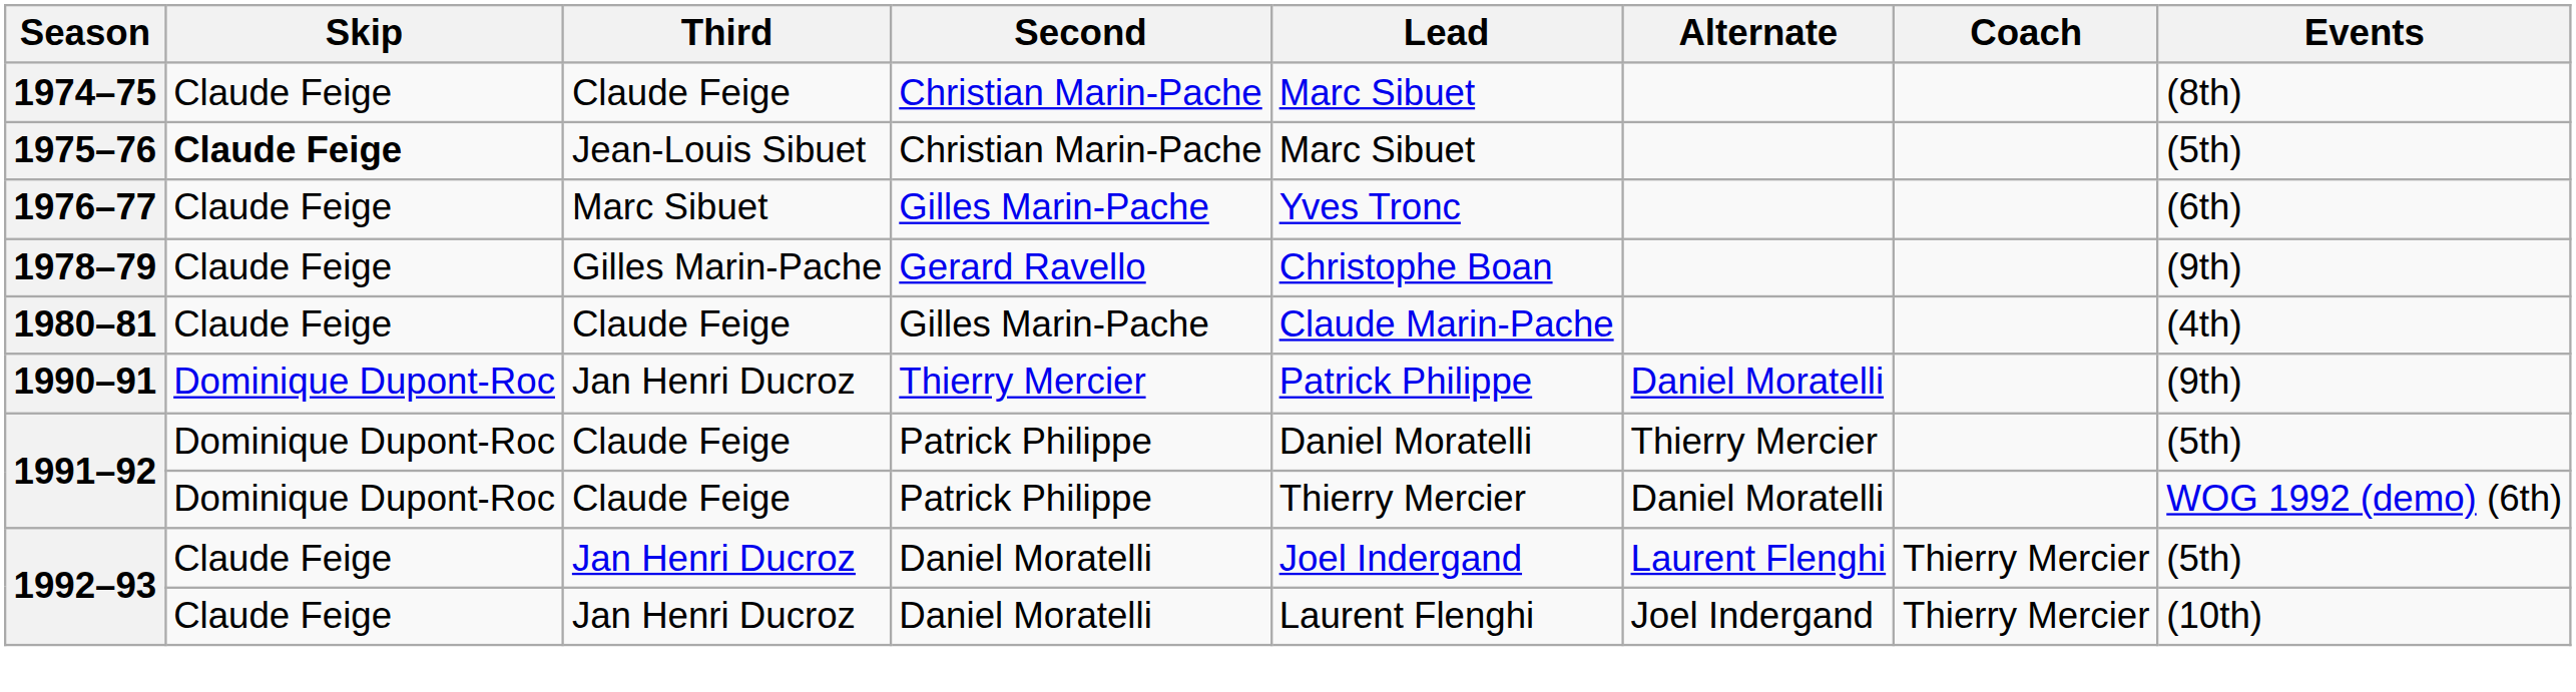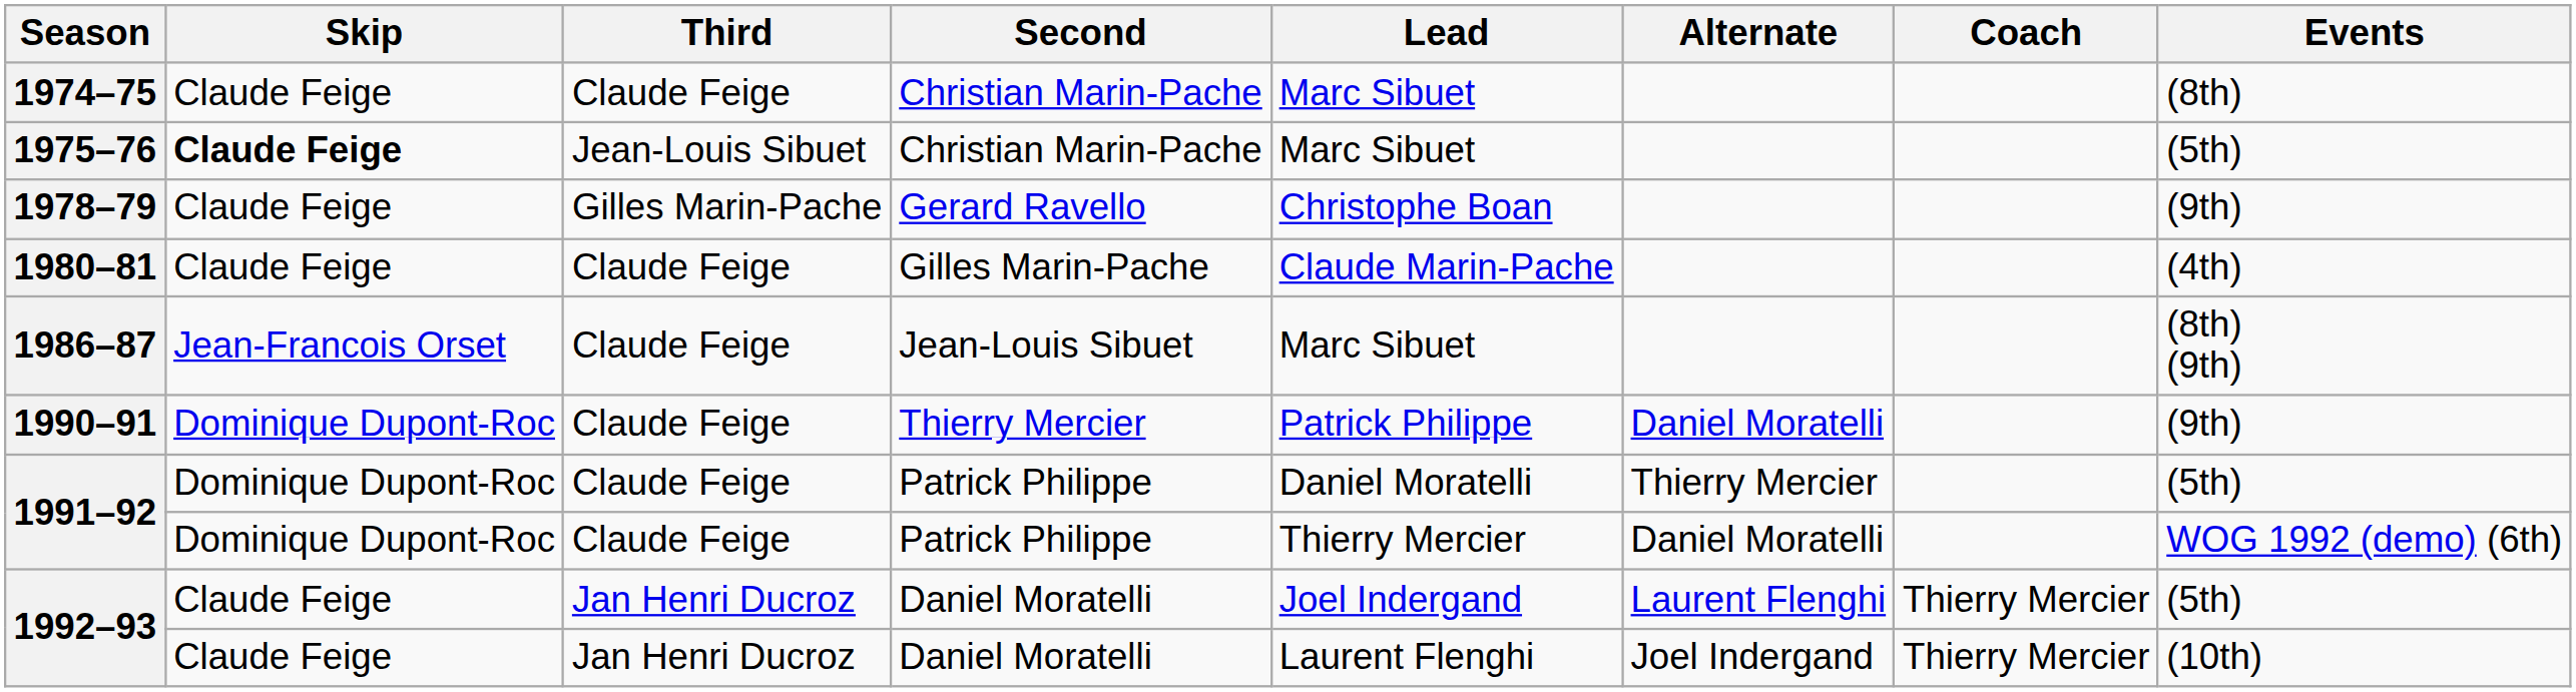 <table class="wikitable">
 <tr>
 <th scope="col">Season</th>
 <th scope="col">Skip</th>
 <th scope="col">Third</th>
 <th scope="col">Second</th>
 <th scope="col">Lead</th>
 <th scope="col">Alternate</th>
 <th scope="col">Coach</th>
 <th scope="col">Events</th>
 </tr>
 <tr>
 <th scope="row">1974–75</th>
 <td>Claude Feige</td>
 <td>Claude Feige</td>
 <td><a href='#'>Christian Marin-Pache</a></td>
 <td><a href='#'>Marc Sibuet</a></td>
 <td></td>
 <td></td>
 <td> (8th)</td>
 </tr>
 <tr>
 <th scope="row">1975–76</th>
 <td><strong>Claude Feige</strong></td>
 <td>Jean-Louis Sibuet</td>
 <td>Christian Marin-Pache</td>
 <td>Marc Sibuet</td>
 <td></td>
 <td></td>
 <td> (5th)</td>
 </tr>
 <tr>
-<th scope="row">1976–77</th>
-<td>Claude Feige</td>
-<td>Marc Sibuet</td>
-<td><a href='#'>Gilles Marin-Pache</a></td>
-<td><a href='#'>Yves Tronc</a></td>
-<td></td>
-<td></td>
-<td> (6th)</td>
-</tr>
-<tr>
 <th scope="row">1978–79</th>
 <td>Claude Feige</td>
 <td>Gilles Marin-Pache</td>
 <td><a href='#'>Gerard Ravello</a></td>
 <td><a href='#'>Christophe Boan</a></td>
 <td></td>
 <td></td>
 <td> (9th)</td>
 </tr>
 <tr>
 <th scope="row">1980–81</th>
 <td>Claude Feige</td>
 <td>Claude Feige</td>
 <td>Gilles Marin-Pache</td>
 <td><a href='#'>Claude Marin-Pache</a></td>
 <td></td>
 <td></td>
 <td> (4th)</td>
 </tr>
 <tr>
+<th scope="row">1986–87</th>
+<td><a href='#'>Jean-Francois Orset</a></td>
+<td>Claude Feige</td>
+<td>Jean-Louis Sibuet</td>
+<td>Marc Sibuet</td>
+<td></td>
+<td></td>
+<td> (8th)<br> (9th)</td>
+</tr>
+<tr>
 <th scope="row">1990–91</th>
 <td><a href='#'>Dominique Dupont-Roc</a></td>
-<td>Jan Henri Ducroz</td>
+<td>Claude Feige</td>
 <td><a href='#'>Thierry Mercier</a></td>
 <td><a href='#'>Patrick Philippe</a></td>
 <td><a href='#'>Daniel Moratelli</a></td>
 <td></td>
 <td> (9th)</td>
 </tr>
 <tr>
 <th scope="row" rowspan=2>1991–92</th>
 <td>Dominique Dupont-Roc</td>
 <td>Claude Feige</td>
 <td>Patrick Philippe</td>
 <td>Daniel Moratelli</td>
 <td>Thierry Mercier</td>
 <td></td>
 <td> (5th)</td>
 </tr>
 <tr>
 <td>Dominique Dupont-Roc</td>
 <td>Claude Feige</td>
 <td>Patrick Philippe</td>
 <td>Thierry Mercier</td>
 <td>Daniel Moratelli</td>
 <td></td>
 <td><a href='#'>WOG 1992 (demo)</a> (6th)</td>
 </tr>
 <tr>
 <th scope="row" rowspan=2>1992–93</th>
 <td>Claude Feige</td>
 <td><a href='#'>Jan Henri Ducroz</a></td>
 <td>Daniel Moratelli</td>
 <td><a href='#'>Joel Indergand</a></td>
 <td><a href='#'>Laurent Flenghi</a></td>
 <td>Thierry Mercier</td>
 <td> (5th)</td>
 </tr>
 <tr>
 <td>Claude Feige</td>
 <td>Jan Henri Ducroz</td>
 <td>Daniel Moratelli</td>
 <td>Laurent Flenghi</td>
 <td>Joel Indergand</td>
 <td>Thierry Mercier</td>
 <td> (10th)</td>
 </tr>
 </table>
